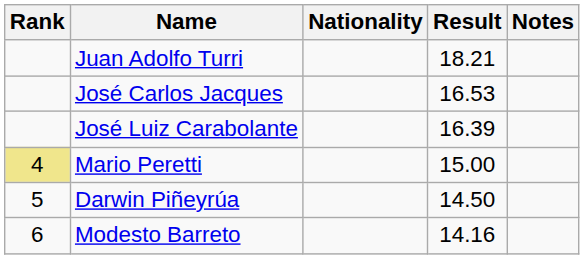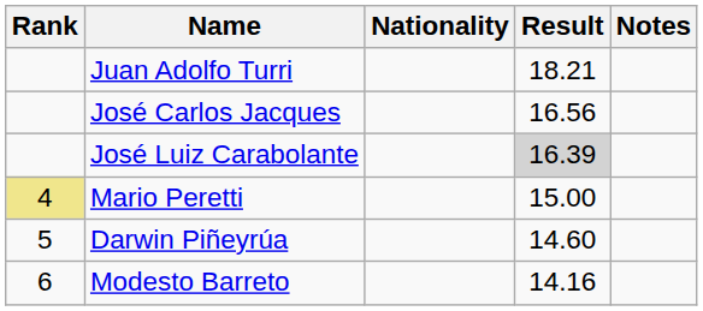 <table class="wikitable sortable" style="text-align:center">
 <tr>
 <th>Rank</th>
 <th>Name</th>
 <th>Nationality</th>
 <th>Result</th>
 <th>Notes</th>
 </tr>
 <tr>
 <td></td>
 <td align=left><a href='#'>Juan Adolfo Turri</a></td>
 <td align=left></td>
 <td>18.21</td>
 <td></td>
 </tr>
 <tr>
 <td></td>
 <td align=left><a href='#'>José Carlos Jacques</a></td>
 <td align=left></td>
-<td>16.53</td>
+<td>16.56</td>
 <td></td>
 </tr>
 <tr>
 <td></td>
 <td align=left><a href='#'>José Luiz Carabolante</a></td>
 <td align=left></td>
-<td>16.39</td>
+<td style="background: lightgrey;">16.39</td>
 <td></td>
 </tr>
 <tr>
 <td style="background: khaki;">4</td>
 <td align=left><a href='#'>Mario Peretti</a></td>
 <td align=left></td>
 <td>15.00</td>
 <td></td>
 </tr>
 <tr>
 <td>5</td>
 <td align=left><a href='#'>Darwin Piñeyrúa</a></td>
 <td align=left></td>
-<td>14.50</td>
+<td>14.60</td>
 <td></td>
 </tr>
 <tr>
 <td>6</td>
 <td align=left><a href='#'>Modesto Barreto</a></td>
 <td align=left></td>
 <td>14.16</td>
 <td></td>
 </tr>
 </table>
